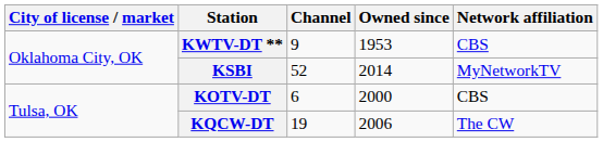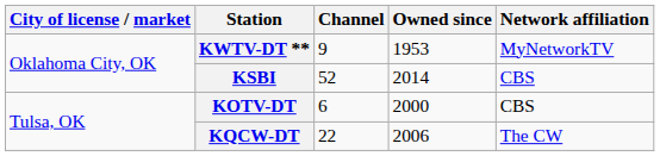 <table class="wikitable">
 <tr>
 <th scope="col"><a href='#'>City of license</a> / <a href='#'>market</a></th>
 <th scope="col">Station</th>
 <th scope="col">Channel</th>
 <th scope="col">Owned since</th>
 <th scope="col">Network affiliation</th>
 </tr>
 <tr>
 <td rowspan="2"><a href='#'>Oklahoma City, OK</a></td>
 <th scope="row"><a href='#'>KWTV-DT</a> **</th>
 <td>9</td>
 <td>1953</td>
-<td><a href='#'>CBS</a></td>
+<td><a href='#'>MyNetworkTV</a></td>
 </tr>
 <tr>
 <th scope="row"><a href='#'>KSBI</a></th>
 <td>52</td>
 <td>2014</td>
-<td><a href='#'>MyNetworkTV</a></td>
+<td><a href='#'>CBS</a></td>
 </tr>
 <tr>
 <td rowspan="2"><a href='#'>Tulsa, OK</a></td>
 <th scope="row"><a href='#'>KOTV-DT</a></th>
 <td>6</td>
 <td>2000</td>
 <td>CBS</td>
 </tr>
 <tr>
 <th scope="row"><a href='#'>KQCW-DT</a></th>
-<td>19</td>
+<td>22</td>
 <td>2006</td>
 <td><a href='#'>The CW</a></td>
 </tr>
 </table>
